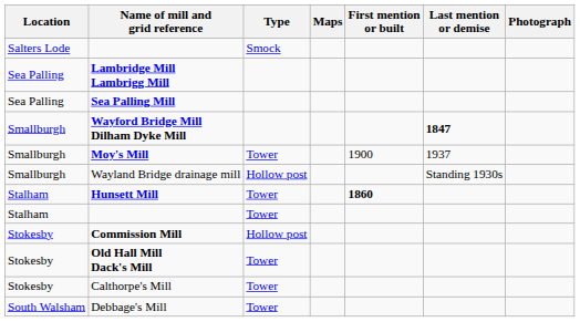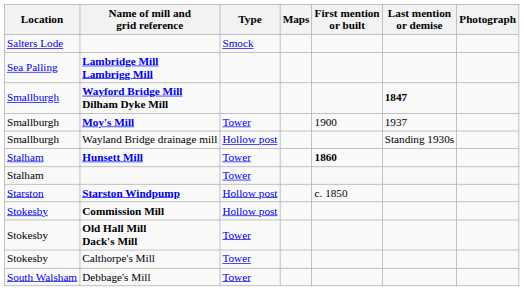 <table class="wikitable">
 <tr>
 <th>Location</th>
 <th>Name of mill and<br>grid reference</th>
 <th>Type</th>
 <th>Maps</th>
 <th>First mention<br>or built</th>
 <th>Last mention<br> or demise</th>
 <th>Photograph</th>
 </tr>
 <tr>
 <td><a href='#'>Salters Lode</a></td>
 <td></td>
 <td><a href='#'>Smock</a></td>
 <td></td>
 <td></td>
 <td></td>
 <td></td>
 </tr>
 <tr>
 <td><a href='#'>Sea Palling</a></td>
 <td><strong><a href='#'>Lambridge Mill<br>Lambrigg Mill</a></strong><br></td>
-<td></td>
-<td></td>
-<td></td>
-<td></td>
-<td></td>
-</tr>
-<tr>
-<td>Sea Palling</td>
-<td><strong><a href='#'>Sea Palling Mill</a></strong><br></td>
 <td></td>
 <td></td>
 <td></td>
 <td></td>
 <td></td>
 </tr>
 <tr>
 <td><a href='#'>Smallburgh</a></td>
 <td><strong><a href='#'>Wayford Bridge Mill</a></strong><br> <strong>Dilham Dyke Mill</strong><br></td>
 <td></td>
 <td></td>
 <td></td>
 <td><strong>1847</strong><br></td>
 <td></td>
 </tr>
 <tr>
 <td>Smallburgh</td>
 <td><strong><a href='#'>Moy's Mill</a></strong><br></td>
 <td><a href='#'>Tower</a></td>
 <td></td>
 <td>1900</td>
 <td>1937<br></td>
 <td></td>
 </tr>
 <tr>
 <td>Smallburgh</td>
 <td>Wayland Bridge drainage mill</td>
 <td><a href='#'>Hollow post</a></td>
 <td></td>
 <td></td>
 <td>Standing 1930s<br> </td>
 <td></td>
 </tr>
 <tr>
 <td><a href='#'>Stalham</a></td>
 <td><strong><a href='#'>Hunsett Mill</a></strong><br></td>
 <td><a href='#'>Tower</a></td>
 <td></td>
 <td><strong>1860</strong></td>
 <td><br></td>
 <td></td>
 </tr>
 <tr>
 <td>Stalham</td>
 <td></td>
 <td><a href='#'>Tower</a></td>
 <td></td>
 <td></td>
 <td></td>
 <td></td>
 </tr>
 <tr>
+<td><a href='#'>Starston</a></td>
+<td><strong><a href='#'>Starston Windpump</a></strong><br></td>
+<td><a href='#'>Hollow post</a></td>
+<td></td>
+<td>c. 1850</td>
+<td></td>
+<td></td>
+</tr>
+<tr>
 <td><a href='#'>Stokesby</a></td>
 <td><strong>Commission Mill</strong><br></td>
 <td><a href='#'>Hollow post</a></td>
 <td></td>
 <td></td>
 <td></td>
 <td></td>
 </tr>
 <tr>
 <td>Stokesby</td>
 <td><strong>Old Hall Mill<br>Dack's Mill</strong><br></td>
 <td><a href='#'>Tower</a></td>
 <td></td>
 <td></td>
 <td></td>
 <td></td>
 </tr>
 <tr>
 <td>Stokesby</td>
 <td>Calthorpe's Mill<br></td>
 <td><a href='#'>Tower</a></td>
 <td></td>
 <td></td>
 <td></td>
 <td></td>
 </tr>
 <tr>
 <td><a href='#'>South Walsham</a></td>
 <td>Debbage's Mill<br></td>
 <td><a href='#'>Tower</a></td>
 <td></td>
 <td></td>
 <td></td>
 <td></td>
 </tr>
 </table>
